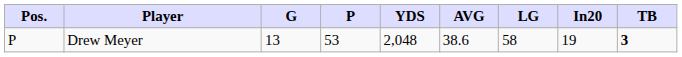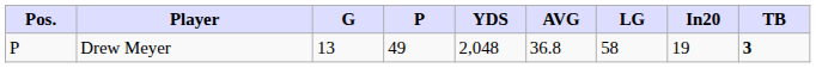 <table class="wikitable sortable">
 <tr>
 <th style="background:#ddf; width:6%;">Pos.</th>
 <th style="background:#ddf; width:20%;">Player</th>
 <th style="background:#ddf; width:6%;">G</th>
 <th style="background:#ddf; width:6%;">P</th>
 <th style="background:#ddf; width:6%;">YDS</th>
 <th style="background:#ddf; width:6%;">AVG</th>
 <th style="background:#ddf; width:6%;">LG</th>
 <th style="background:#ddf; width:6%;">In20</th>
 <th style="background:#ddf; width:6%;">TB</th>
 </tr>
 <tr>
 <td>P</td>
 <td>Drew Meyer</td>
 <td>13</td>
-<td>53</td>
+<td>49</td>
 <td>2,048</td>
-<td>38.6</td>
+<td>36.8</td>
 <td>58</td>
 <td>19</td>
 <td><strong>3</strong></td>
 </tr>
 </table>
